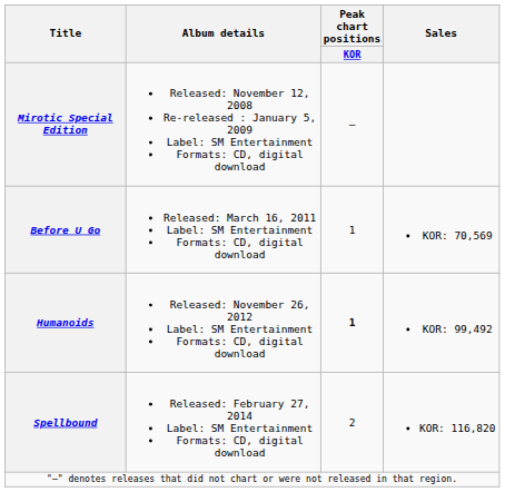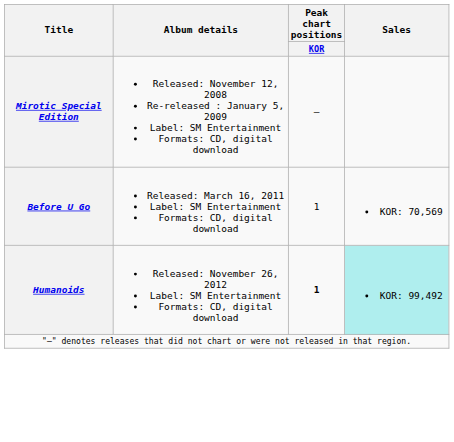 <table class="wikitable plainrowheaders" style="text-align:center;">
 <tr>
 <th rowspan="2" scope="col" style="width:11em;">Title</th>
 <th rowspan="2" scope="col" style="width:18em;">Album details</th>
 <th scope="col">Peak chart positions</th>
 <th rowspan="2" scope="col" style="width:10.5em;">Sales</th>
 </tr>
 <tr>
 <th scope="col" style="width:3em;font-size:90%;"><a href='#'>KOR</a><br></th>
 </tr>
 <tr>
 <th scope="row"><em><a href='#'>Mirotic Special Edition</a></em></th>
 <td><br><ul><li>Released: November 12, 2008</li><li>Re-released : January 5, 2009</li><li>Label: SM Entertainment</li><li>Formats: CD, digital download</li></ul></td>
 <td>—</td>
 <td></td>
 </tr>
 <tr>
 <th scope="row"><em><a href='#'>Before U Go</a></em></th>
 <td><br><ul><li>Released: March 16, 2011</li><li>Label: SM Entertainment</li><li>Formats: CD, digital download</li></ul></td>
 <td>1</td>
 <td><br><ul><li>KOR: 70,569</li></ul></td>
 </tr>
 <tr>
 <th scope="row"><em><a href='#'>Humanoids</a></em></th>
 <td><br><ul><li>Released: November 26, 2012</li><li>Label: SM Entertainment</li><li>Formats: CD, digital download</li></ul></td>
 <td><strong>1</strong></td>
-<td><br><ul><li>KOR: 99,492</li></ul></td>
-</tr>
-<tr>
-<th scope="row"><em><a href='#'>Spellbound</a></em></th>
-<td><br><ul><li>Released: February 27, 2014</li><li>Label: SM Entertainment</li><li>Formats: CD, digital download</li></ul></td>
-<td>2</td>
-<td><br><ul><li>KOR: 116,820</li></ul></td>
+<td style="background: paleturquoise;"><br><ul><li>KOR: 99,492</li></ul></td>
 </tr>
 <tr>
 <td colspan="4" style="font-size:85%">"—" denotes releases that did not chart or were not released in that region.</td>
 </tr>
 </table>
